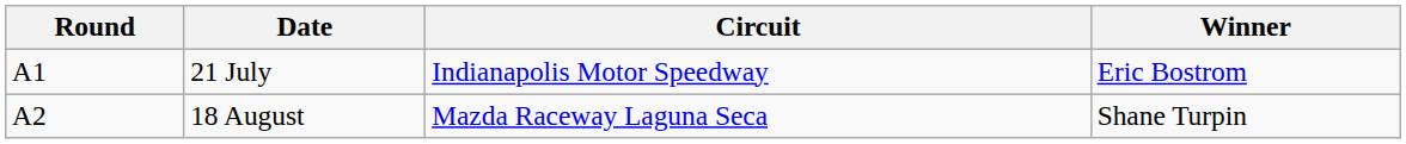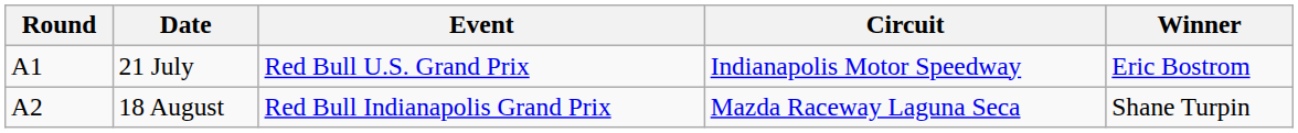 <table class="wikitable" width="800px">
 <tr>
 <th>Round</th>
 <th>Date</th>
+<th>Event</th>
 <th>Circuit</th>
 <th>Winner</th>
 </tr>
 <tr>
 <td>A1</td>
 <td>21 July</td>
+<td> <a href='#'>Red Bull U.S. Grand Prix</a></td>
 <td><a href='#'>Indianapolis Motor Speedway</a></td>
 <td> <a href='#'>Eric Bostrom</a></td>
 </tr>
 <tr>
 <td>A2</td>
 <td>18 August</td>
+<td> <a href='#'>Red Bull Indianapolis Grand Prix</a></td>
 <td><a href='#'>Mazda Raceway Laguna Seca</a></td>
 <td> Shane Turpin</td>
 </tr>
 </table>
